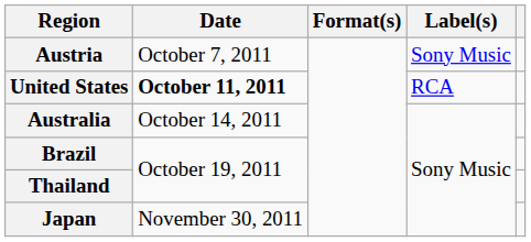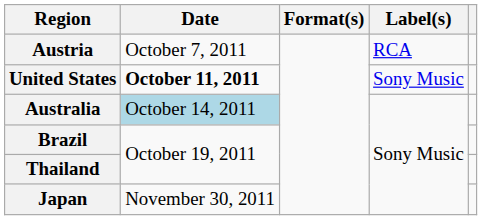 <table class="wikitable sortable plainrowheaders">
 <tr>
 <th scope="col">Region</th>
 <th scope="col">Date</th>
 <th scope="col">Format(s)</th>
 <th scope="col">Label(s)</th>
 <th scope="col"></th>
 </tr>
 <tr>
 <th scope="row">Austria</th>
 <td>October 7, 2011</td>
 <td rowspan="6"></td>
-<td><a href='#'>Sony Music</a></td>
+<td><a href='#'>RCA</a></td>
 <td align="center"></td>
 </tr>
 <tr>
 <th scope="row">United States</th>
 <td><strong>October 11, 2011</strong></td>
-<td><a href='#'>RCA</a></td>
+<td><a href='#'>Sony Music</a></td>
 <td align="center"></td>
 </tr>
 <tr>
 <th scope="row">Australia</th>
-<td>October 14, 2011</td>
+<td style="background: lightblue;">October 14, 2011</td>
 <td rowspan="4">Sony Music</td>
 <td align="center"></td>
 </tr>
 <tr>
 <th scope="row">Brazil</th>
 <td rowspan="2">October 19, 2011</td>
 <td align="center"></td>
 </tr>
 <tr>
 <th scope="row">Thailand</th>
 <td align="center"></td>
 </tr>
 <tr>
 <th scope="row">Japan</th>
 <td>November 30, 2011</td>
 <td align="center"></td>
 </tr>
 </table>
